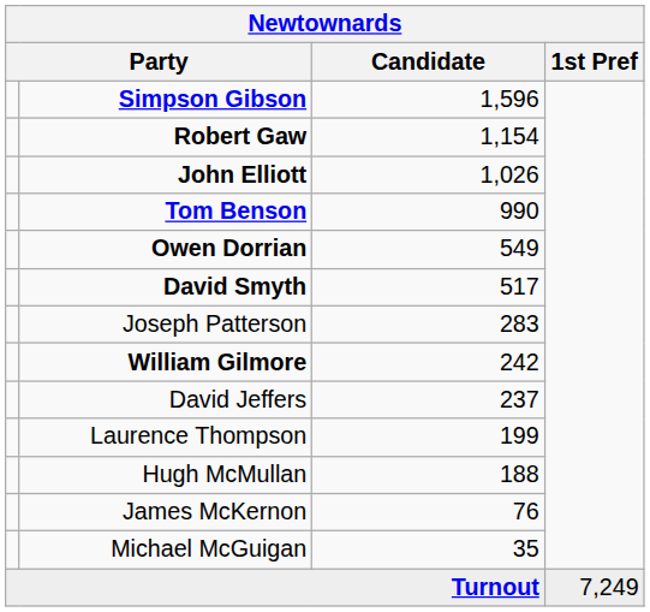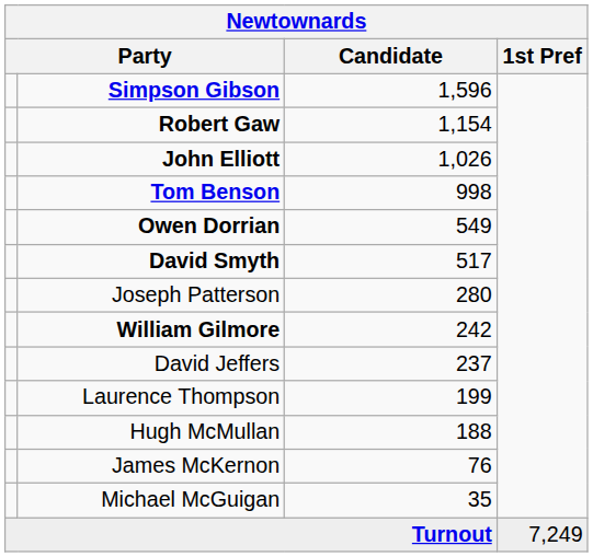 <table class="wikitable">
 <tr>
 <th colspan="4" align="center"><a href='#'>Newtownards</a></th>
 </tr>
 <tr>
 <th colspan="2" align="center" width=200>Party</th>
 <th width=150>Candidate</th>
 <th width=60>1st Pref</th>
 </tr>
 <tr>
 <td></td>
 <td align="right"><strong><a href='#'>Simpson Gibson</a></strong></td>
 <td align="right">1,596</td>
 </tr>
 <tr>
 <td></td>
 <td align="right"><strong>Robert Gaw</strong></td>
 <td align="right">1,154</td>
 </tr>
 <tr>
 <td></td>
 <td align="right"><strong>John Elliott</strong></td>
 <td align="right">1,026</td>
 </tr>
 <tr>
 <td></td>
 <td align="right"><strong><a href='#'>Tom Benson</a></strong></td>
-<td align="right">990</td>
+<td align="right">998</td>
 </tr>
 <tr>
 <td></td>
 <td align="right"><strong>Owen Dorrian</strong></td>
 <td align="right">549</td>
 </tr>
 <tr>
 <td></td>
 <td align="right"><strong>David Smyth</strong></td>
 <td align="right">517</td>
 </tr>
 <tr>
 <td></td>
 <td align="right">Joseph Patterson</td>
-<td align="right">283</td>
+<td align="right">280</td>
 </tr>
 <tr>
 <td></td>
 <td align="right"><strong>William Gilmore</strong></td>
 <td align="right">242</td>
 </tr>
 <tr>
 <td></td>
 <td align="right">David Jeffers</td>
 <td align="right">237</td>
 </tr>
 <tr>
 <td></td>
 <td align="right">Laurence Thompson</td>
 <td align="right">199</td>
 </tr>
 <tr>
 <td></td>
 <td align="right">Hugh McMullan</td>
 <td align="right">188</td>
 </tr>
 <tr>
 <td></td>
 <td align="right">James McKernon</td>
 <td align="right">76</td>
 </tr>
 <tr>
 <td></td>
 <td align="right">Michael McGuigan</td>
 <td align="right">35</td>
 </tr>
 <tr bgcolor="EEEEEE">
 <td colspan=3 align="right"><strong><a href='#'>Turnout</a></strong></td>
 <td align="right">7,249</td>
 </tr>
 </table>
